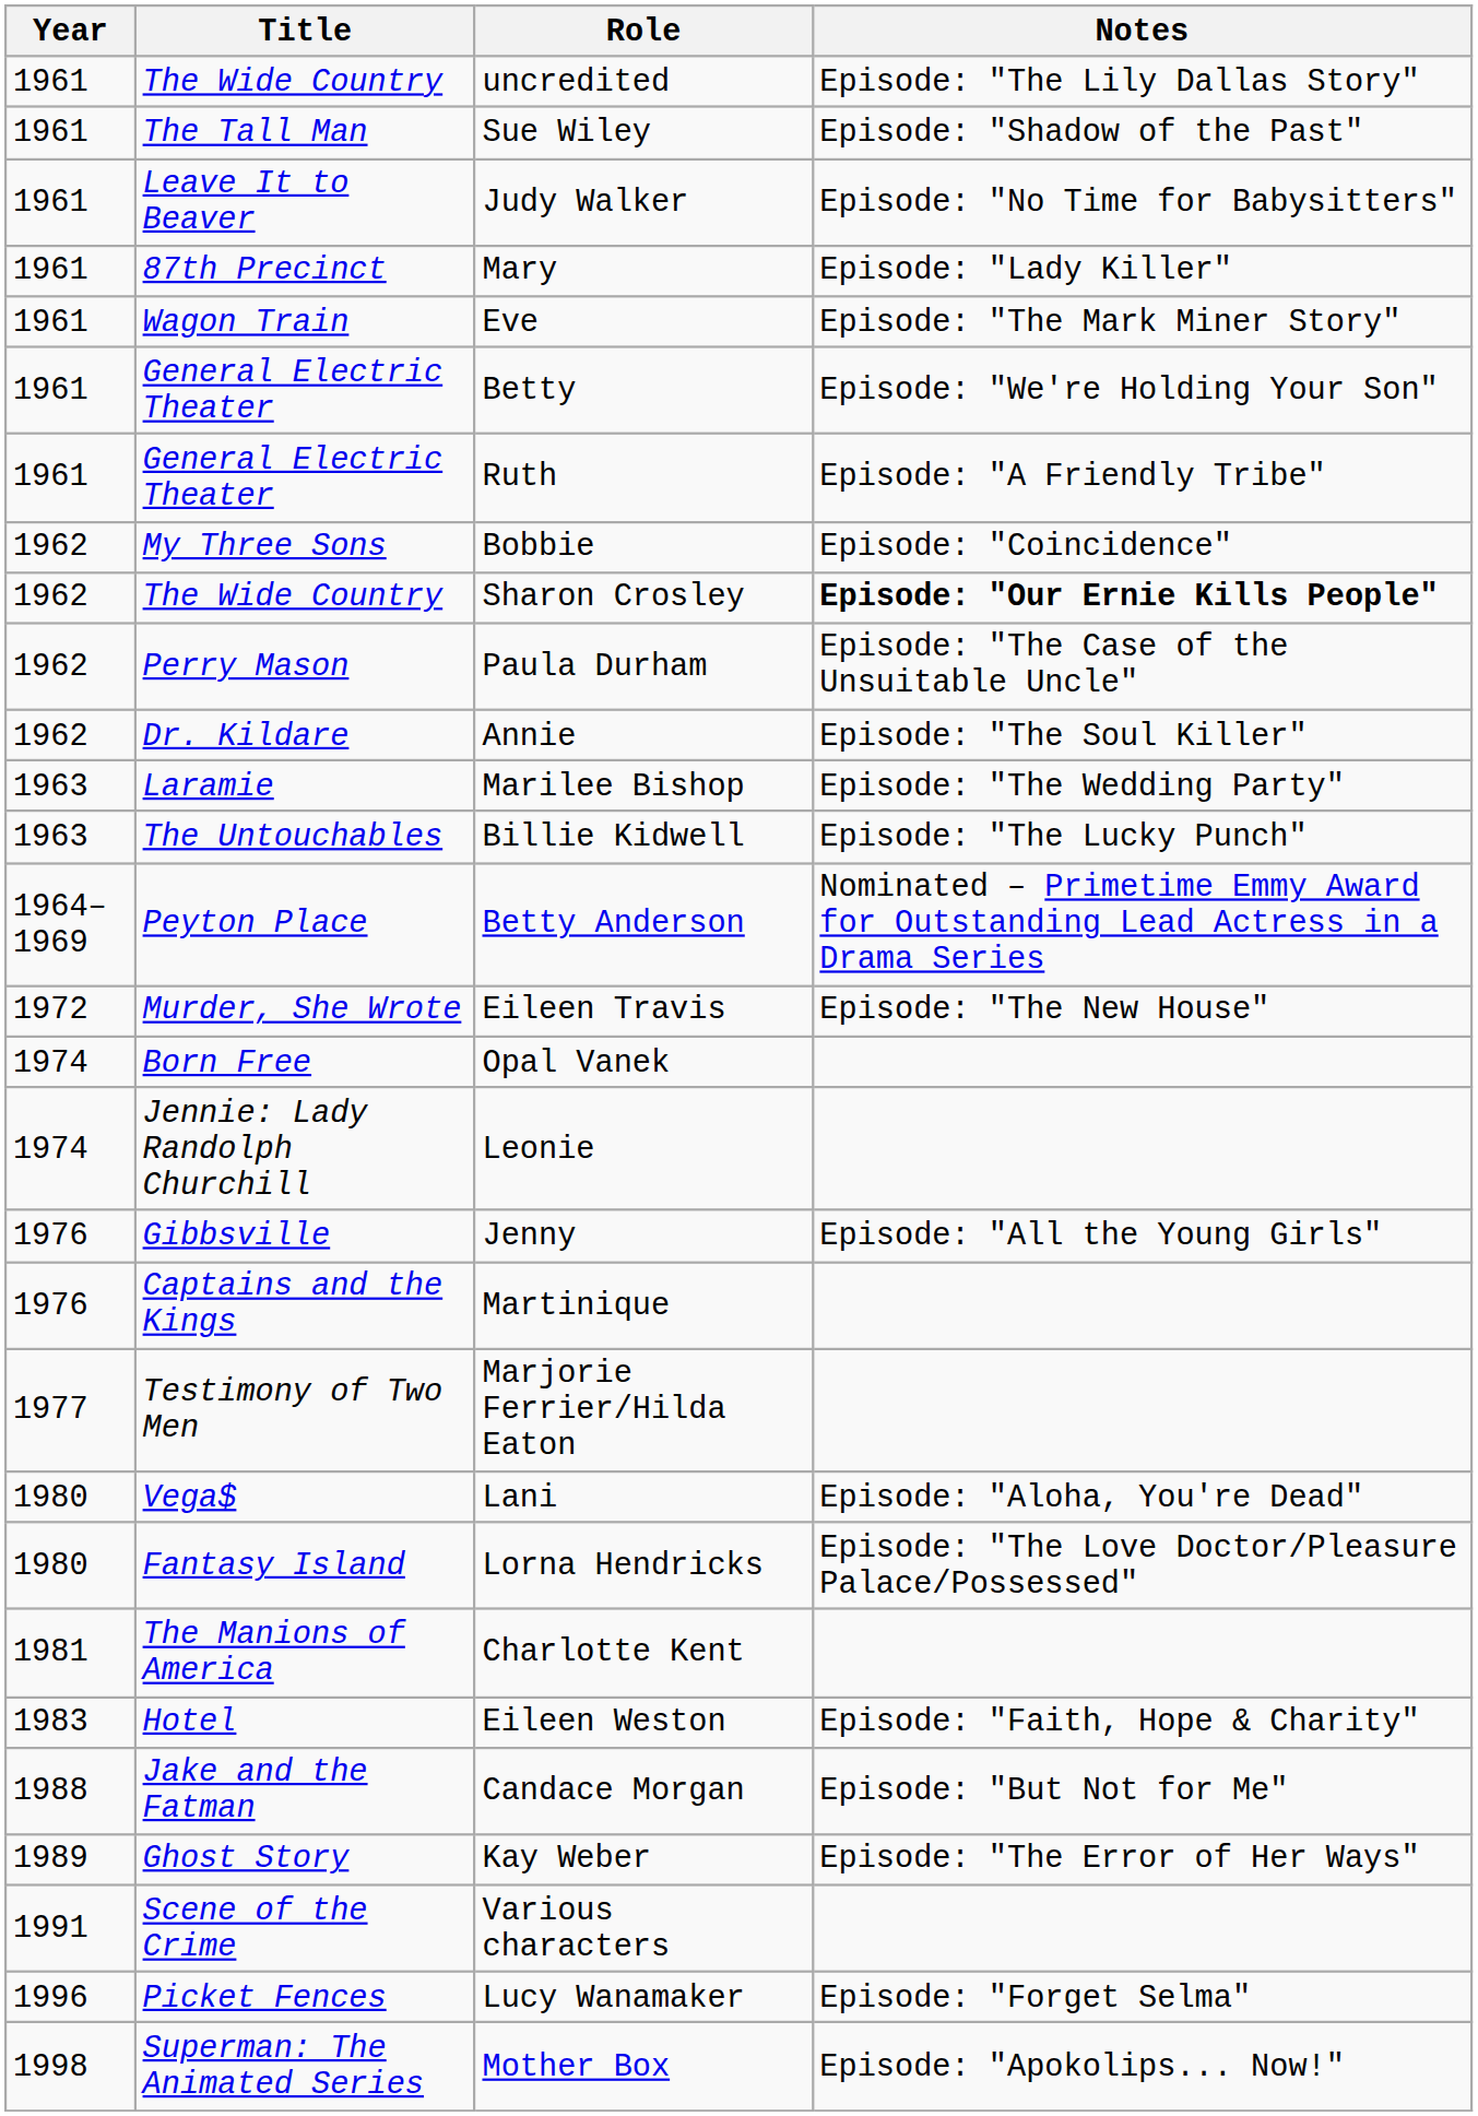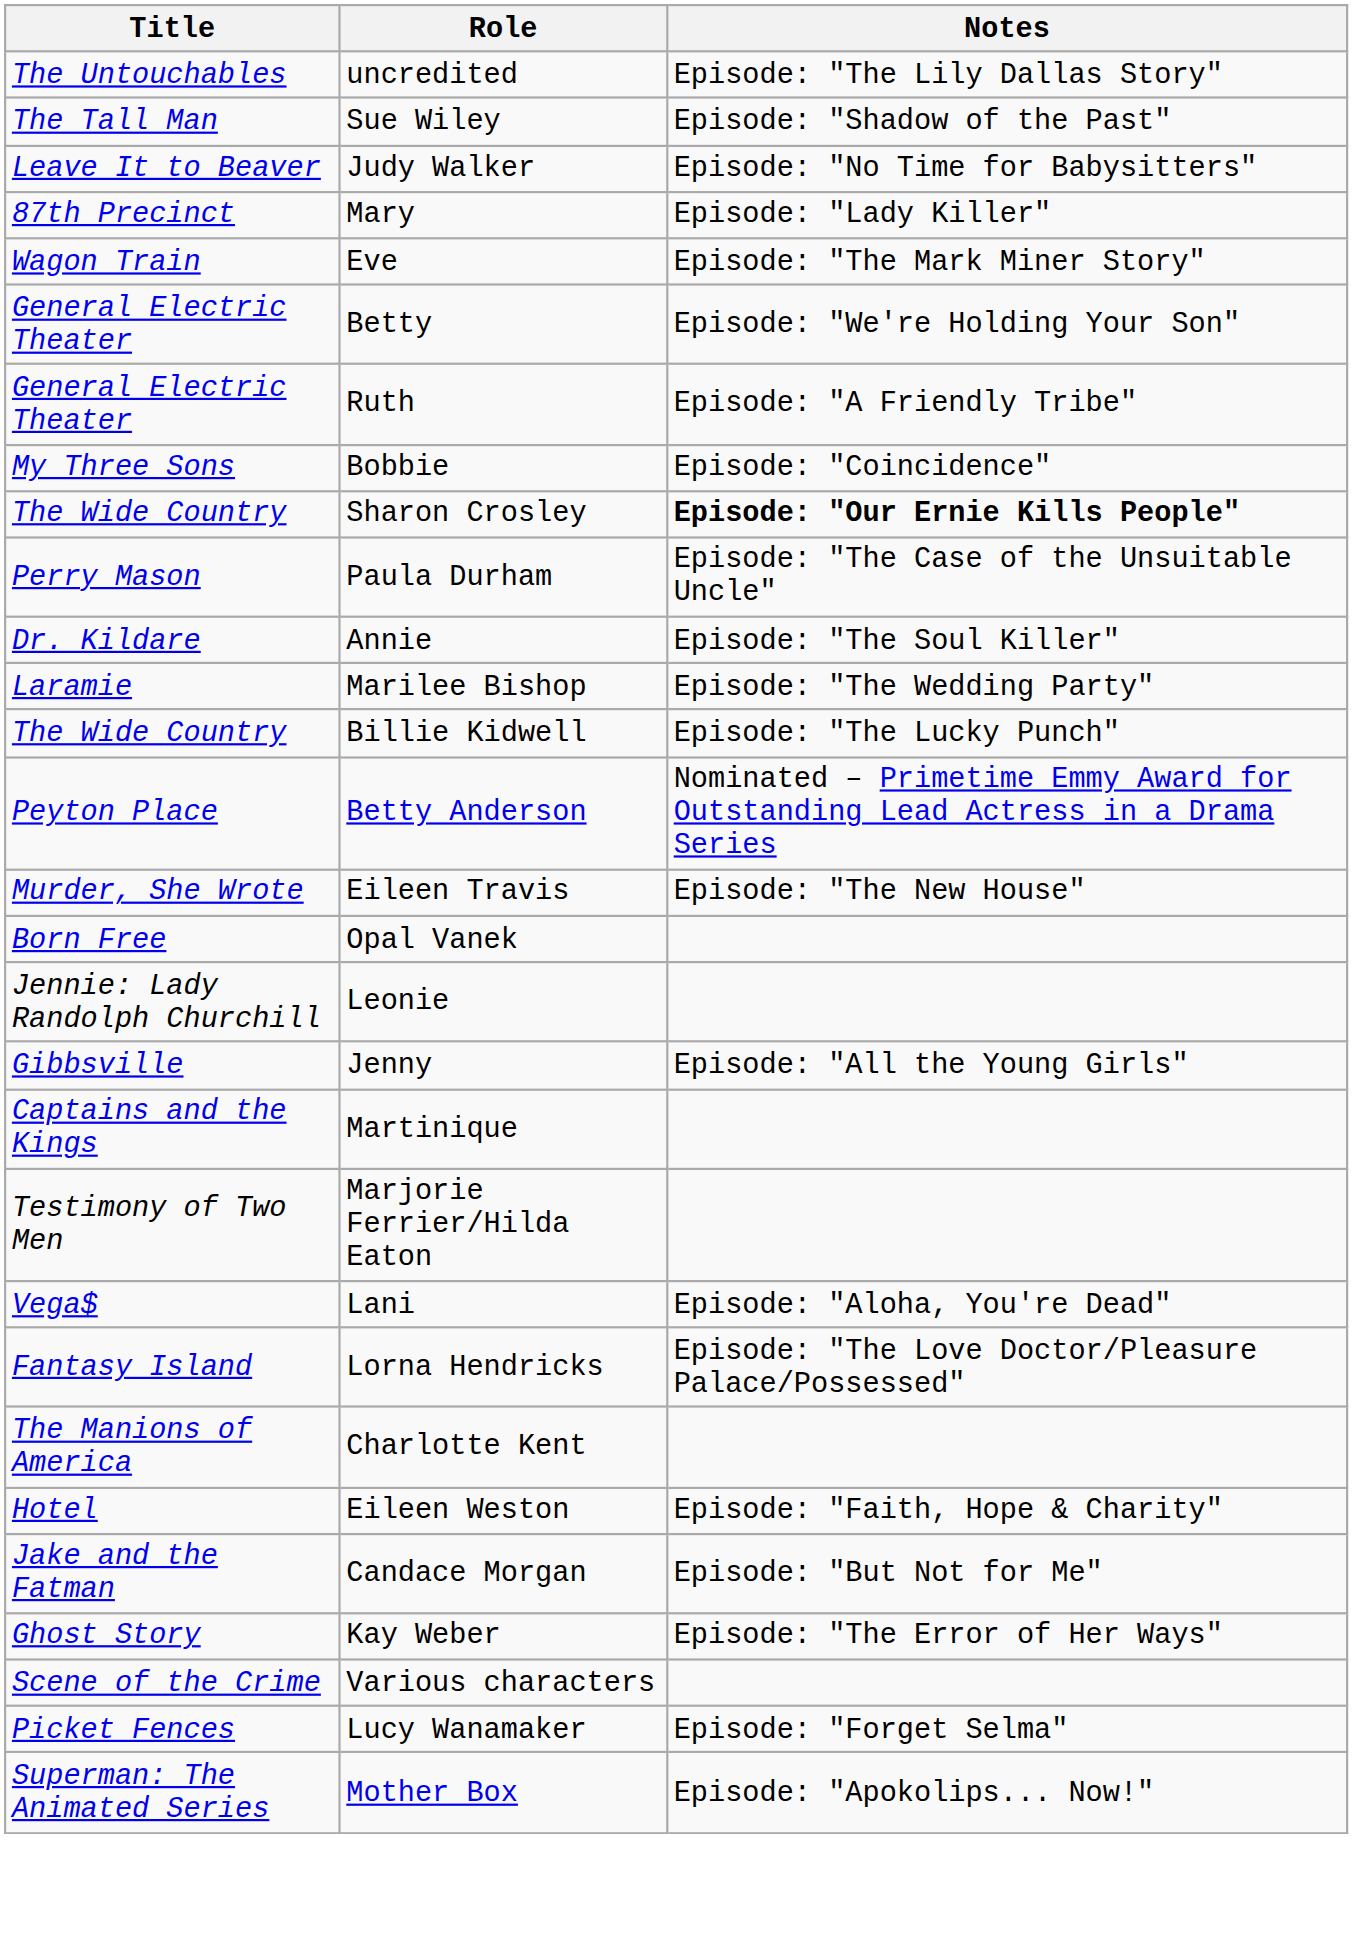 <table class="wikitable sortable">
 <tr>
-<th>Year</th>
 <th>Title</th>
 <th>Role</th>
 <th class="unsortable">Notes</th>
 </tr>
 <tr>
-<td>1961</td>
-<td data-sort-value="Wide Country, The"><em><a href='#'>The Wide Country</a></em></td>
+<td data-sort-value="Untouchables, The"><em><a href='#'>The Untouchables</a></em></td>
 <td>uncredited</td>
 <td>Episode: "The Lily Dallas Story"</td>
 </tr>
 <tr>
-<td>1961</td>
 <td data-sort-value="Tall Man, The"><em><a href='#'>The Tall Man</a></em></td>
 <td>Sue Wiley</td>
 <td>Episode: "Shadow of the Past"</td>
 </tr>
 <tr>
-<td>1961</td>
 <td><em><a href='#'>Leave It to Beaver</a></em></td>
 <td>Judy Walker</td>
 <td>Episode: "No Time for Babysitters"</td>
 </tr>
 <tr>
-<td>1961</td>
 <td><em><a href='#'>87th Precinct</a></em></td>
 <td>Mary</td>
 <td>Episode: "Lady Killer"</td>
 </tr>
 <tr>
-<td>1961</td>
 <td><em><a href='#'>Wagon Train</a></em></td>
 <td>Eve</td>
 <td>Episode: "The Mark Miner Story"</td>
 </tr>
 <tr>
-<td>1961</td>
 <td><em><a href='#'>General Electric Theater</a></em></td>
 <td>Betty</td>
 <td>Episode: "We're Holding Your Son"</td>
 </tr>
 <tr>
-<td>1961</td>
 <td><em><a href='#'>General Electric Theater</a></em></td>
 <td>Ruth</td>
 <td>Episode: "A Friendly Tribe"</td>
 </tr>
 <tr>
-<td>1962</td>
 <td><em><a href='#'>My Three Sons</a></em></td>
 <td>Bobbie</td>
 <td>Episode: "Coincidence"</td>
 </tr>
 <tr>
-<td>1962</td>
 <td data-sort-value="Wide Country, The"><em><a href='#'>The Wide Country</a></em></td>
 <td>Sharon Crosley</td>
 <td><strong>Episode: "Our Ernie Kills People"</strong></td>
 </tr>
 <tr>
-<td>1962</td>
 <td><em><a href='#'>Perry Mason</a></em></td>
 <td>Paula Durham</td>
 <td>Episode: "The Case of the Unsuitable Uncle"</td>
 </tr>
 <tr>
-<td>1962</td>
 <td><em><a href='#'>Dr. Kildare</a></em></td>
 <td>Annie</td>
 <td>Episode: "The Soul Killer"</td>
 </tr>
 <tr>
-<td>1963</td>
 <td><em><a href='#'>Laramie</a></em></td>
 <td>Marilee Bishop</td>
 <td>Episode: "The Wedding Party"</td>
 </tr>
 <tr>
-<td>1963</td>
-<td data-sort-value="Untouchables, The"><em><a href='#'>The Untouchables</a></em></td>
+<td data-sort-value="Wide Country, The"><em><a href='#'>The Wide Country</a></em></td>
 <td>Billie Kidwell</td>
 <td>Episode: "The Lucky Punch"</td>
 </tr>
 <tr>
-<td>1964–1969</td>
 <td><em><a href='#'>Peyton Place</a></em></td>
 <td><a href='#'>Betty Anderson</a></td>
 <td>Nominated – <a href='#'>Primetime Emmy Award for Outstanding Lead Actress in a Drama Series</a> </td>
 </tr>
 <tr>
-<td>1972</td>
 <td><em><a href='#'>Murder, She Wrote</a></em></td>
 <td>Eileen Travis</td>
 <td>Episode: "The New House"</td>
 </tr>
 <tr>
-<td>1974</td>
 <td><em><a href='#'>Born Free</a></em></td>
 <td>Opal Vanek</td>
 <td></td>
 </tr>
 <tr>
-<td>1974</td>
 <td><em>Jennie: Lady Randolph Churchill</em></td>
 <td>Leonie</td>
 <td></td>
 </tr>
 <tr>
-<td>1976</td>
 <td><em><a href='#'>Gibbsville</a></em></td>
 <td>Jenny</td>
 <td>Episode: "All the Young Girls"</td>
 </tr>
 <tr>
-<td>1976</td>
 <td><em><a href='#'>Captains and the Kings</a></em></td>
 <td>Martinique</td>
 <td></td>
 </tr>
 <tr>
-<td>1977</td>
 <td><em>Testimony of Two Men</em></td>
 <td>Marjorie Ferrier/Hilda Eaton</td>
 <td></td>
 </tr>
 <tr>
-<td>1980</td>
 <td><em><a href='#'>Vega$</a></em></td>
 <td>Lani</td>
 <td>Episode: "Aloha, You're Dead"</td>
 </tr>
 <tr>
-<td>1980</td>
 <td><em><a href='#'>Fantasy Island</a></em></td>
 <td>Lorna Hendricks</td>
 <td>Episode: "The Love Doctor/Pleasure Palace/Possessed"</td>
 </tr>
 <tr>
-<td>1981</td>
 <td data-sort-value="Manions of America, The"><em><a href='#'>The Manions of America</a></em></td>
 <td>Charlotte Kent</td>
 <td></td>
 </tr>
 <tr>
-<td>1983</td>
 <td><em><a href='#'>Hotel</a></em></td>
 <td>Eileen Weston</td>
 <td>Episode: "Faith, Hope & Charity"</td>
 </tr>
 <tr>
-<td>1988</td>
 <td><em><a href='#'>Jake and the Fatman</a></em></td>
 <td>Candace Morgan</td>
 <td>Episode: "But Not for Me"</td>
 </tr>
 <tr>
-<td>1989</td>
 <td><em><a href='#'>Ghost Story</a></em></td>
 <td>Kay Weber</td>
 <td>Episode: "The Error of Her Ways"</td>
 </tr>
 <tr>
-<td>1991</td>
 <td><em><a href='#'>Scene of the Crime</a></em></td>
 <td>Various characters</td>
 <td></td>
 </tr>
 <tr>
-<td>1996</td>
 <td><em><a href='#'>Picket Fences</a></em></td>
 <td>Lucy Wanamaker</td>
 <td>Episode: "Forget Selma"</td>
 </tr>
 <tr>
-<td>1998</td>
 <td><em><a href='#'>Superman: The Animated Series</a></em></td>
 <td><a href='#'>Mother Box</a></td>
 <td>Episode: "Apokolips... Now!"</td>
 </tr>
 </table>
